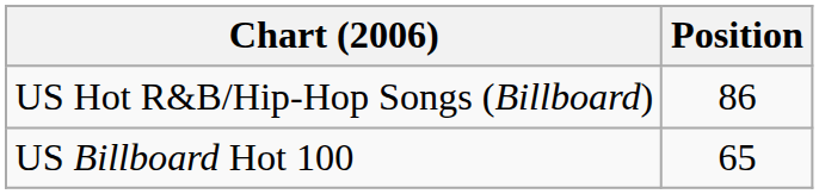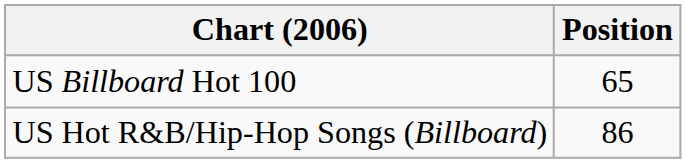 <table class="wikitable sortable">
 <tr>
 <th>Chart (2006)</th>
 <th>Position</th>
 </tr>
 <tr>
+<td>US <em>Billboard</em> Hot 100</td>
+<td align="center">65</td>
+</tr>
+<tr>
 <td>US Hot R&B/Hip-Hop Songs (<em>Billboard</em>)</td>
 <td align="center">86</td>
 </tr>
-<tr>
-<td>US <em>Billboard</em> Hot 100</td>
-<td align="center">65</td>
-</tr>
 </table>
